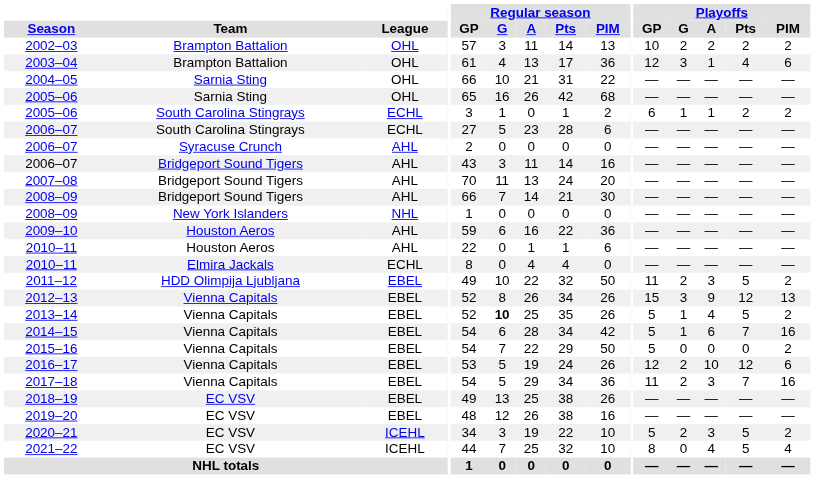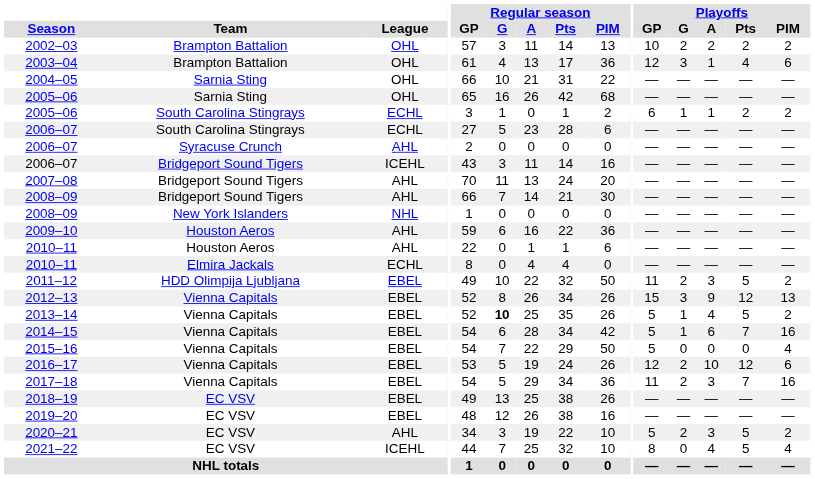 <table border="0" cellpadding="1" cellspacing="0" style="text-align:center; width:60em">
 <tr bgcolor="#e0e0e0">
 <th colspan="3" bgcolor="#ffffff"></th>
 <th rowspan="100" bgcolor="#ffffff"></th>
 <th colspan="5"><a href='#'>Regular season</a></th>
 <th rowspan="100" bgcolor="#ffffff"></th>
 <th colspan="5"><a href='#'>Playoffs</a></th>
 </tr>
 <tr bgcolor="#e0e0e0">
 <th><a href='#'>Season</a></th>
 <th>Team</th>
 <th>League</th>
 <th>GP</th>
 <th><a href='#'>G</a></th>
 <th><a href='#'>A</a></th>
 <th><a href='#'>Pts</a></th>
 <th><a href='#'>PIM</a></th>
 <th>GP</th>
 <th>G</th>
 <th>A</th>
 <th>Pts</th>
 <th>PIM</th>
 </tr>
 <tr ALIGN="center">
 <td><a href='#'>2002–03</a></td>
 <td><a href='#'>Brampton Battalion</a></td>
 <td><a href='#'>OHL</a></td>
 <td>57</td>
 <td>3</td>
 <td>11</td>
 <td>14</td>
 <td>13</td>
 <td>10</td>
 <td>2</td>
 <td>2</td>
 <td>2</td>
 <td>2</td>
 </tr>
 <tr ALIGN="center" bgcolor="#f0f0f0">
 <td><a href='#'>2003–04</a></td>
 <td>Brampton Battalion</td>
 <td>OHL</td>
 <td>61</td>
 <td>4</td>
 <td>13</td>
 <td>17</td>
 <td>36</td>
 <td>12</td>
 <td>3</td>
 <td>1</td>
 <td>4</td>
 <td>6</td>
 </tr>
 <tr ALIGN="center">
 <td><a href='#'>2004–05</a></td>
 <td><a href='#'>Sarnia Sting</a></td>
 <td>OHL</td>
 <td>66</td>
 <td>10</td>
 <td>21</td>
 <td>31</td>
 <td>22</td>
 <td>—</td>
 <td>—</td>
 <td>—</td>
 <td>—</td>
 <td>—</td>
 </tr>
 <tr ALIGN="center" bgcolor="#f0f0f0">
 <td><a href='#'>2005–06</a></td>
 <td>Sarnia Sting</td>
 <td>OHL</td>
 <td>65</td>
 <td>16</td>
 <td>26</td>
 <td>42</td>
 <td>68</td>
 <td>—</td>
 <td>—</td>
 <td>—</td>
 <td>—</td>
 <td>—</td>
 </tr>
 <tr ALIGN="center">
 <td><a href='#'>2005–06</a></td>
 <td><a href='#'>South Carolina Stingrays</a></td>
 <td><a href='#'>ECHL</a></td>
 <td>3</td>
 <td>1</td>
 <td>0</td>
 <td>1</td>
 <td>2</td>
 <td>6</td>
 <td>1</td>
 <td>1</td>
 <td>2</td>
 <td>2</td>
 </tr>
 <tr ALIGN="center" bgcolor="#f0f0f0">
 <td><a href='#'>2006–07</a></td>
 <td>South Carolina Stingrays</td>
 <td>ECHL</td>
 <td>27</td>
 <td>5</td>
 <td>23</td>
 <td>28</td>
 <td>6</td>
 <td>—</td>
 <td>—</td>
 <td>—</td>
 <td>—</td>
 <td>—</td>
 </tr>
 <tr ALIGN="center">
 <td><a href='#'>2006–07</a></td>
 <td><a href='#'>Syracuse Crunch</a></td>
 <td><a href='#'>AHL</a></td>
 <td>2</td>
 <td>0</td>
 <td>0</td>
 <td>0</td>
 <td>0</td>
 <td>—</td>
 <td>—</td>
 <td>—</td>
 <td>—</td>
 <td>—</td>
 </tr>
 <tr ALIGN="center" bgcolor="#f0f0f0">
 <td>2006–07</td>
 <td><a href='#'>Bridgeport Sound Tigers</a></td>
-<td>AHL</td>
+<td>ICEHL</td>
 <td>43</td>
 <td>3</td>
 <td>11</td>
 <td>14</td>
 <td>16</td>
 <td>—</td>
 <td>—</td>
 <td>—</td>
 <td>—</td>
 <td>—</td>
 </tr>
 <tr ALIGN="center">
 <td><a href='#'>2007–08</a></td>
 <td>Bridgeport Sound Tigers</td>
 <td>AHL</td>
 <td>70</td>
 <td>11</td>
 <td>13</td>
 <td>24</td>
 <td>20</td>
 <td>—</td>
 <td>—</td>
 <td>—</td>
 <td>—</td>
 <td>—</td>
 </tr>
 <tr ALIGN="center" bgcolor="#f0f0f0">
 <td><a href='#'>2008–09</a></td>
 <td>Bridgeport Sound Tigers</td>
 <td>AHL</td>
 <td>66</td>
 <td>7</td>
 <td>14</td>
 <td>21</td>
 <td>30</td>
 <td>—</td>
 <td>—</td>
 <td>—</td>
 <td>—</td>
 <td>—</td>
 </tr>
 <tr ALIGN="center">
 <td><a href='#'>2008–09</a></td>
 <td><a href='#'>New York Islanders</a></td>
 <td><a href='#'>NHL</a></td>
 <td>1</td>
 <td>0</td>
 <td>0</td>
 <td>0</td>
 <td>0</td>
 <td>—</td>
 <td>—</td>
 <td>—</td>
 <td>—</td>
 <td>—</td>
 </tr>
 <tr ALIGN="center" bgcolor="#f0f0f0">
 <td><a href='#'>2009–10</a></td>
 <td><a href='#'>Houston Aeros</a></td>
 <td>AHL</td>
 <td>59</td>
 <td>6</td>
 <td>16</td>
 <td>22</td>
 <td>36</td>
 <td>—</td>
 <td>—</td>
 <td>—</td>
 <td>—</td>
 <td>—</td>
 </tr>
 <tr ALIGN="center">
 <td><a href='#'>2010–11</a></td>
 <td>Houston Aeros</td>
 <td>AHL</td>
 <td>22</td>
 <td>0</td>
 <td>1</td>
 <td>1</td>
 <td>6</td>
 <td>—</td>
 <td>—</td>
 <td>—</td>
 <td>—</td>
 <td>—</td>
 </tr>
 <tr ALIGN="center" bgcolor="#f0f0f0">
 <td><a href='#'>2010–11</a></td>
 <td><a href='#'>Elmira Jackals</a></td>
 <td>ECHL</td>
 <td>8</td>
 <td>0</td>
 <td>4</td>
 <td>4</td>
 <td>0</td>
 <td>—</td>
 <td>—</td>
 <td>—</td>
 <td>—</td>
 <td>—</td>
 </tr>
 <tr ALIGN="center">
 <td><a href='#'>2011–12</a></td>
 <td><a href='#'>HDD Olimpija Ljubljana</a></td>
 <td><a href='#'>EBEL</a></td>
 <td>49</td>
 <td>10</td>
 <td>22</td>
 <td>32</td>
 <td>50</td>
 <td>11</td>
 <td>2</td>
 <td>3</td>
 <td>5</td>
 <td>2</td>
 </tr>
 <tr ALIGN="center" bgcolor="#f0f0f0">
 <td><a href='#'>2012–13</a></td>
 <td><a href='#'>Vienna Capitals</a></td>
 <td>EBEL</td>
 <td>52</td>
 <td>8</td>
 <td>26</td>
 <td>34</td>
 <td>26</td>
 <td>15</td>
 <td>3</td>
 <td>9</td>
 <td>12</td>
 <td>13</td>
 </tr>
 <tr ALIGN="center">
 <td><a href='#'>2013–14</a></td>
 <td>Vienna Capitals</td>
 <td>EBEL</td>
 <td>52</td>
 <td><strong>10</strong></td>
 <td>25</td>
 <td>35</td>
 <td>26</td>
 <td>5</td>
 <td>1</td>
 <td>4</td>
 <td>5</td>
 <td>2</td>
 </tr>
 <tr ALIGN="center" bgcolor="#f0f0f0">
 <td><a href='#'>2014–15</a></td>
 <td>Vienna Capitals</td>
 <td>EBEL</td>
 <td>54</td>
 <td>6</td>
 <td>28</td>
 <td>34</td>
 <td>42</td>
 <td>5</td>
 <td>1</td>
 <td>6</td>
 <td>7</td>
 <td>16</td>
 </tr>
 <tr ALIGN="center">
 <td><a href='#'>2015–16</a></td>
 <td>Vienna Capitals</td>
 <td>EBEL</td>
 <td>54</td>
 <td>7</td>
 <td>22</td>
 <td>29</td>
 <td>50</td>
 <td>5</td>
 <td>0</td>
 <td>0</td>
 <td>0</td>
-<td>2</td>
+<td>4</td>
 </tr>
 <tr ALIGN="center" bgcolor="#f0f0f0">
 <td><a href='#'>2016–17</a></td>
 <td>Vienna Capitals</td>
 <td>EBEL</td>
 <td>53</td>
 <td>5</td>
 <td>19</td>
 <td>24</td>
 <td>26</td>
 <td>12</td>
 <td>2</td>
 <td>10</td>
 <td>12</td>
 <td>6</td>
 </tr>
 <tr ALIGN="center">
 <td><a href='#'>2017–18</a></td>
 <td>Vienna Capitals</td>
 <td>EBEL</td>
 <td>54</td>
 <td>5</td>
 <td>29</td>
 <td>34</td>
 <td>36</td>
 <td>11</td>
 <td>2</td>
 <td>3</td>
 <td>7</td>
 <td>16</td>
 </tr>
 <tr ALIGN="center" bgcolor="#f0f0f0">
 <td><a href='#'>2018–19</a></td>
 <td><a href='#'>EC VSV</a></td>
 <td>EBEL</td>
 <td>49</td>
 <td>13</td>
 <td>25</td>
 <td>38</td>
 <td>26</td>
 <td>—</td>
 <td>—</td>
 <td>—</td>
 <td>—</td>
 <td>—</td>
 </tr>
 <tr>
 <td><a href='#'>2019–20</a></td>
 <td>EC VSV</td>
 <td>EBEL</td>
 <td>48</td>
 <td>12</td>
 <td>26</td>
 <td>38</td>
 <td>16</td>
 <td>—</td>
 <td>—</td>
 <td>—</td>
 <td>—</td>
 <td>—</td>
 </tr>
 <tr ALIGN="center" bgcolor="#f0f0f0">
 <td><a href='#'>2020–21</a></td>
 <td>EC VSV</td>
-<td><a href='#'>ICEHL</a></td>
+<td>AHL</td>
 <td>34</td>
 <td>3</td>
 <td>19</td>
 <td>22</td>
 <td>10</td>
 <td>5</td>
 <td>2</td>
 <td>3</td>
 <td>5</td>
 <td>2</td>
 </tr>
 <tr>
 <td><a href='#'>2021–22</a></td>
 <td>EC VSV</td>
 <td>ICEHL</td>
 <td>44</td>
 <td>7</td>
 <td>25</td>
 <td>32</td>
 <td>10</td>
 <td>8</td>
 <td>0</td>
 <td>4</td>
 <td>5</td>
 <td>4</td>
 </tr>
 <tr bgcolor="#e0e0e0">
 <th colspan="3">NHL totals</th>
 <th>1</th>
 <th>0</th>
 <th>0</th>
 <th>0</th>
 <th>0</th>
 <th>—</th>
 <th>—</th>
 <th>—</th>
 <th>—</th>
 <th>—</th>
 </tr>
 </table>
